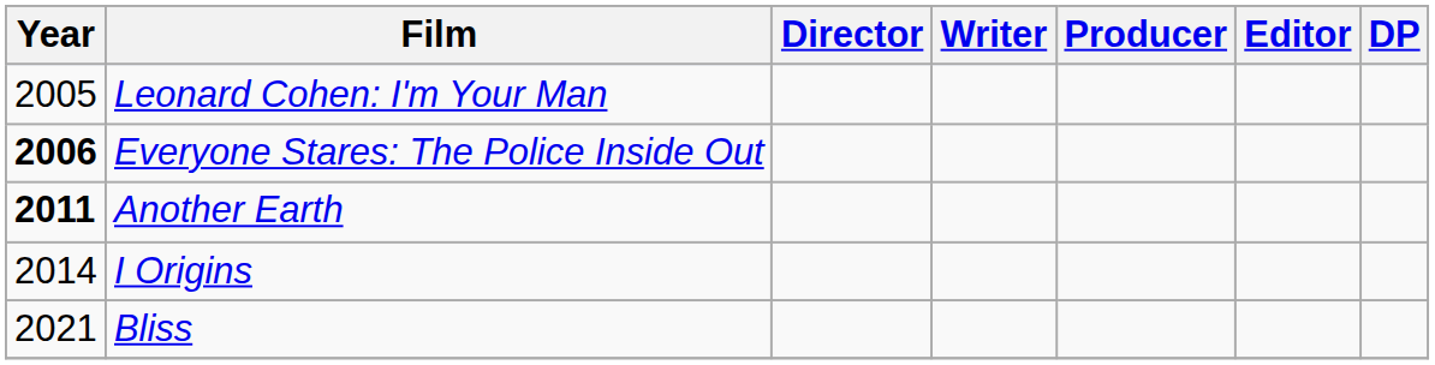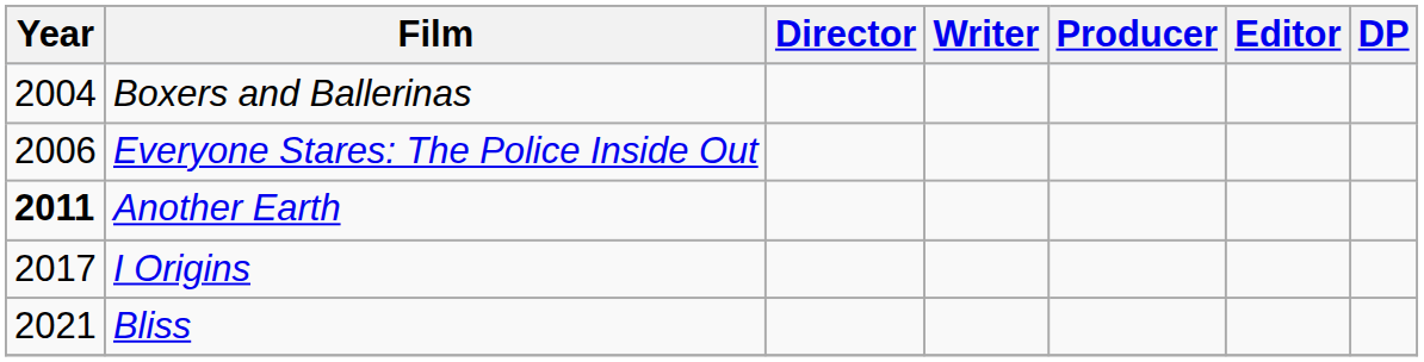 <table class="wikitable">
 <tr style="background:#b0c4de; text-align:center;">
 <th>Year</th>
 <th>Film</th>
 <th><a href='#'>Director</a></th>
 <th><a href='#'>Writer</a></th>
 <th><a href='#'>Producer</a></th>
 <th><a href='#'>Editor</a></th>
 <th><a href='#'>DP</a></th>
 </tr>
 <tr>
-<td>2005</td>
-<td><em><a href='#'>Leonard Cohen: I'm Your Man</a></em></td>
+<td>2004</td>
+<td><em>Boxers and Ballerinas</em></td>
 <td></td>
 <td></td>
 <td></td>
 <td></td>
 <td></td>
 </tr>
 <tr>
-<td><strong>2006</strong></td>
+<td>2006</td>
 <td><em><a href='#'>Everyone Stares: The Police Inside Out</a></em></td>
 <td></td>
 <td></td>
 <td></td>
 <td></td>
 <td></td>
 </tr>
 <tr>
 <td><strong>2011</strong></td>
 <td><em><a href='#'>Another Earth</a></em></td>
 <td></td>
 <td></td>
 <td></td>
 <td></td>
 <td></td>
 </tr>
 <tr>
-<td>2014</td>
+<td>2017</td>
 <td><em><a href='#'>I Origins</a></em></td>
 <td></td>
 <td></td>
 <td></td>
 <td></td>
 <td></td>
 </tr>
 <tr>
 <td>2021</td>
 <td><em><a href='#'>Bliss</a></em></td>
 <td></td>
 <td></td>
 <td></td>
 <td></td>
 <td></td>
 </tr>
 <tr>
 </tr>
 </table>
